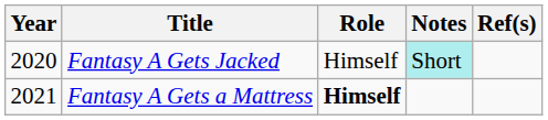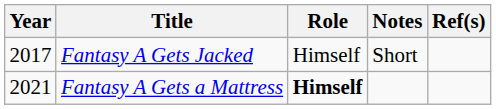 <table class="wikitable plainrowheaders sortable" style="margin-right: 0;">
 <tr>
 <th>Year</th>
 <th>Title</th>
 <th>Role</th>
 <th>Notes</th>
 <th>Ref(s)</th>
 </tr>
 <tr>
-<td rowspan=1>2020</td>
+<td rowspan=1>2017</td>
 <td><em><a href='#'>Fantasy A Gets Jacked</a></em></td>
 <td>Himself</td>
-<td style="background: paleturquoise;">Short</td>
+<td>Short</td>
 <td></td>
 </tr>
 <tr>
 <td rowspan=1>2021</td>
 <td><em><a href='#'>Fantasy A Gets a Mattress</a></em></td>
 <td><strong>Himself</strong></td>
 <td></td>
 <td></td>
 </tr>
 </table>
